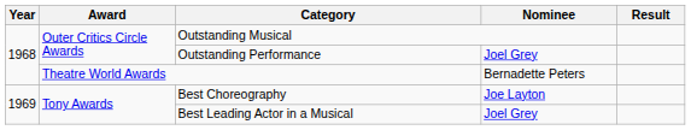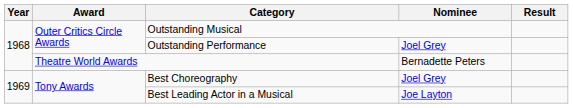 <table class="wikitable">
 <tr>
 <th width="5%">Year</th>
 <th width="20%">Award</th>
 <th width="45%">Category</th>
 <th width="20%">Nominee</th>
 <th width="10%">Result</th>
 </tr>
 <tr>
 <td rowspan="3">1968</td>
 <td rowspan="2"><a href='#'>Outer Critics Circle Awards</a></td>
 <td colspan="2">Outstanding Musical</td>
 <td></td>
 </tr>
 <tr>
 <td>Outstanding Performance</td>
 <td><a href='#'>Joel Grey</a></td>
 <td></td>
 </tr>
 <tr>
 <td colspan="2"><a href='#'>Theatre World Awards</a></td>
 <td>Bernadette Peters</td>
 <td></td>
 </tr>
 <tr>
 <td rowspan="2">1969</td>
 <td rowspan="2"><a href='#'>Tony Awards</a></td>
 <td>Best Choreography</td>
-<td><a href='#'>Joe Layton</a></td>
+<td><a href='#'>Joel Grey</a></td>
 <td></td>
 </tr>
 <tr>
 <td>Best Leading Actor in a Musical</td>
-<td><a href='#'>Joel Grey</a></td>
+<td><a href='#'>Joe Layton</a></td>
 <td></td>
 </tr>
 </table>
